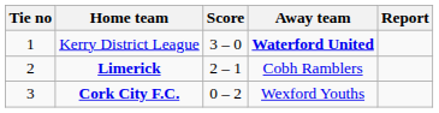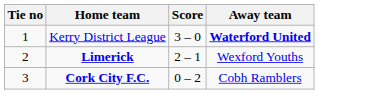 <table class="wikitable" style="text-align: center">
 <tr>
 <th>Tie no</th>
 <th>Home team</th>
 <th>Score</th>
 <th>Away team</th>
-<th>Report</th>
 </tr>
 <tr>
 <td>1</td>
 <td><a href='#'>Kerry District League</a></td>
 <td>3 – 0</td>
 <td><strong><a href='#'>Waterford United</a></strong></td>
-<td></td>
 </tr>
 <tr>
 <td>2</td>
 <td><strong><a href='#'>Limerick</a></strong></td>
 <td>2 – 1</td>
-<td><a href='#'>Cobh Ramblers</a></td>
-<td></td>
+<td><a href='#'>Wexford Youths</a></td>
 </tr>
 <tr>
 <td>3</td>
 <td><strong><a href='#'>Cork City F.C.</a></strong></td>
 <td>0 – 2</td>
-<td><a href='#'>Wexford Youths</a></td>
-<td></td>
+<td><a href='#'>Cobh Ramblers</a></td>
 </tr>
 </table>
